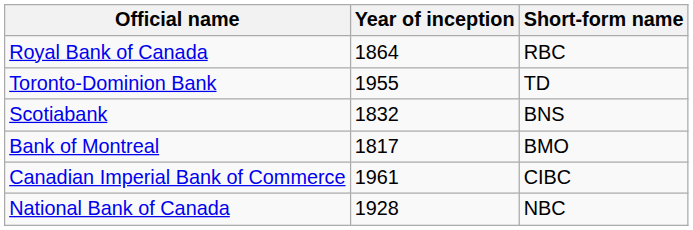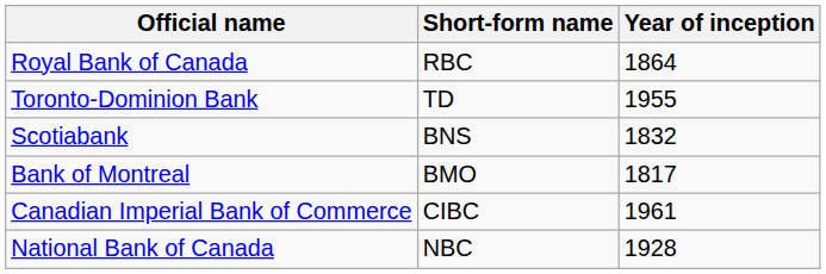 <table class="wikitable">
 <tr>
 <th>Official name</th>
+<th>Short-form name</th>
 <th>Year of inception</th>
-<th>Short-form name</th>
 </tr>
 <tr>
 <td><a href='#'>Royal Bank of Canada</a></td>
+<td>RBC</td>
 <td>1864</td>
-<td>RBC</td>
 </tr>
 <tr>
 <td><a href='#'>Toronto-Dominion Bank</a></td>
+<td>TD</td>
 <td>1955</td>
-<td>TD</td>
 </tr>
 <tr>
 <td><a href='#'>Scotiabank</a></td>
+<td>BNS</td>
 <td>1832</td>
-<td>BNS</td>
 </tr>
 <tr>
 <td><a href='#'>Bank of Montreal</a></td>
+<td>BMO</td>
 <td>1817</td>
-<td>BMO</td>
 </tr>
 <tr>
 <td><a href='#'>Canadian Imperial Bank of Commerce</a></td>
+<td>CIBC</td>
 <td>1961</td>
-<td>CIBC</td>
 </tr>
 <tr>
 <td><a href='#'>National Bank of Canada</a></td>
+<td>NBC</td>
 <td>1928</td>
-<td>NBC</td>
 </tr>
 </table>
